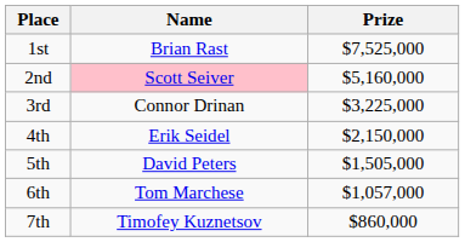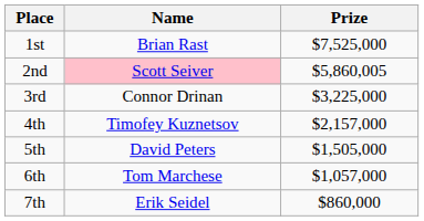 <table class="wikitable">
 <tr>
 <th style="width:50px;">Place</th>
 <th style="width:200px;">Name</th>
 <th style="width:125px;">Prize</th>
 </tr>
 <tr>
 <td style="text-align:center;">1st</td>
 <td style="text-align:center;"> <a href='#'>Brian Rast</a></td>
 <td style="text-align:center;">$7,525,000</td>
 </tr>
 <tr>
 <td style="text-align:center;">2nd</td>
 <td style="background: pink; text-align:center;"> <a href='#'>Scott Seiver</a></td>
-<td style="text-align:center;">$5,160,000</td>
+<td style="text-align:center;">$5,860,005</td>
 </tr>
 <tr>
 <td style="text-align:center;">3rd</td>
 <td style="text-align:center;"> Connor Drinan</td>
 <td style="text-align:center;">$3,225,000</td>
 </tr>
 <tr>
 <td style="text-align:center;">4th</td>
-<td style="text-align:center;"> <a href='#'>Erik Seidel</a></td>
-<td style="text-align:center;">$2,150,000</td>
+<td style="text-align:center;"> <a href='#'>Timofey Kuznetsov</a></td>
+<td style="text-align:center;">$2,157,000</td>
 </tr>
 <tr>
 <td style="text-align:center;">5th</td>
 <td style="text-align:center;"> <a href='#'>David Peters</a></td>
 <td style="text-align:center;">$1,505,000</td>
 </tr>
 <tr>
 <td style="text-align:center;">6th</td>
 <td style="text-align:center;"> <a href='#'>Tom Marchese</a></td>
 <td style="text-align:center;">$1,057,000</td>
 </tr>
 <tr>
 <td style="text-align:center;">7th</td>
-<td style="text-align:center;"> <a href='#'>Timofey Kuznetsov</a></td>
+<td style="text-align:center;"> <a href='#'>Erik Seidel</a></td>
 <td style="text-align:center;">$860,000</td>
 </tr>
 </table>
